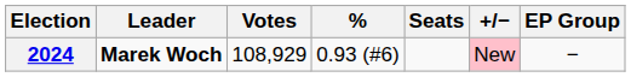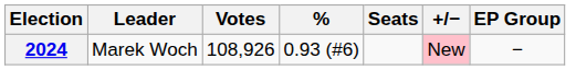 <table class=wikitable style="text-align:center;">
 <tr>
 <th>Election</th>
 <th>Leader</th>
 <th>Votes</th>
 <th>%</th>
 <th>Seats</th>
 <th>+/−</th>
 <th>EP Group</th>
 </tr>
 <tr>
 <th><a href='#'>2024</a></th>
-<td><strong>Marek Woch</strong></td>
-<td>108,929</td>
+<td>Marek Woch</td>
+<td>108,926</td>
 <td>0.93 (#6)</td>
 <td></td>
 <td style="background: pink;">New</td>
 <td>−</td>
 </tr>
 </table>
